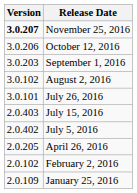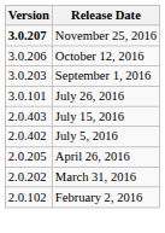 <table class="wikitable sortable">
 <tr>
 <th>Version</th>
 <th>Release Date</th>
 </tr>
 <tr>
 <td><strong>3.0.207</strong></td>
 <td>November 25, 2016</td>
 </tr>
 <tr>
 <td>3.0.206</td>
 <td>October 12, 2016</td>
 </tr>
 <tr>
 <td>3.0.203</td>
 <td>September 1, 2016</td>
 </tr>
 <tr>
-<td>3.0.102</td>
-<td>August 2, 2016</td>
-</tr>
-<tr>
 <td>3.0.101</td>
 <td>July 26, 2016</td>
 </tr>
 <tr>
 <td>2.0.403</td>
 <td>July 15, 2016</td>
 </tr>
 <tr>
 <td>2.0.402</td>
 <td>July 5, 2016</td>
 </tr>
 <tr>
 <td>2.0.205</td>
 <td>April 26, 2016</td>
 </tr>
 <tr>
+<td>2.0.202</td>
+<td>March 31, 2016</td>
+</tr>
+<tr>
 <td>2.0.102</td>
 <td>February 2, 2016</td>
 </tr>
-<tr>
-<td>2.0.109</td>
-<td>January 25, 2016</td>
-</tr>
 </table>
